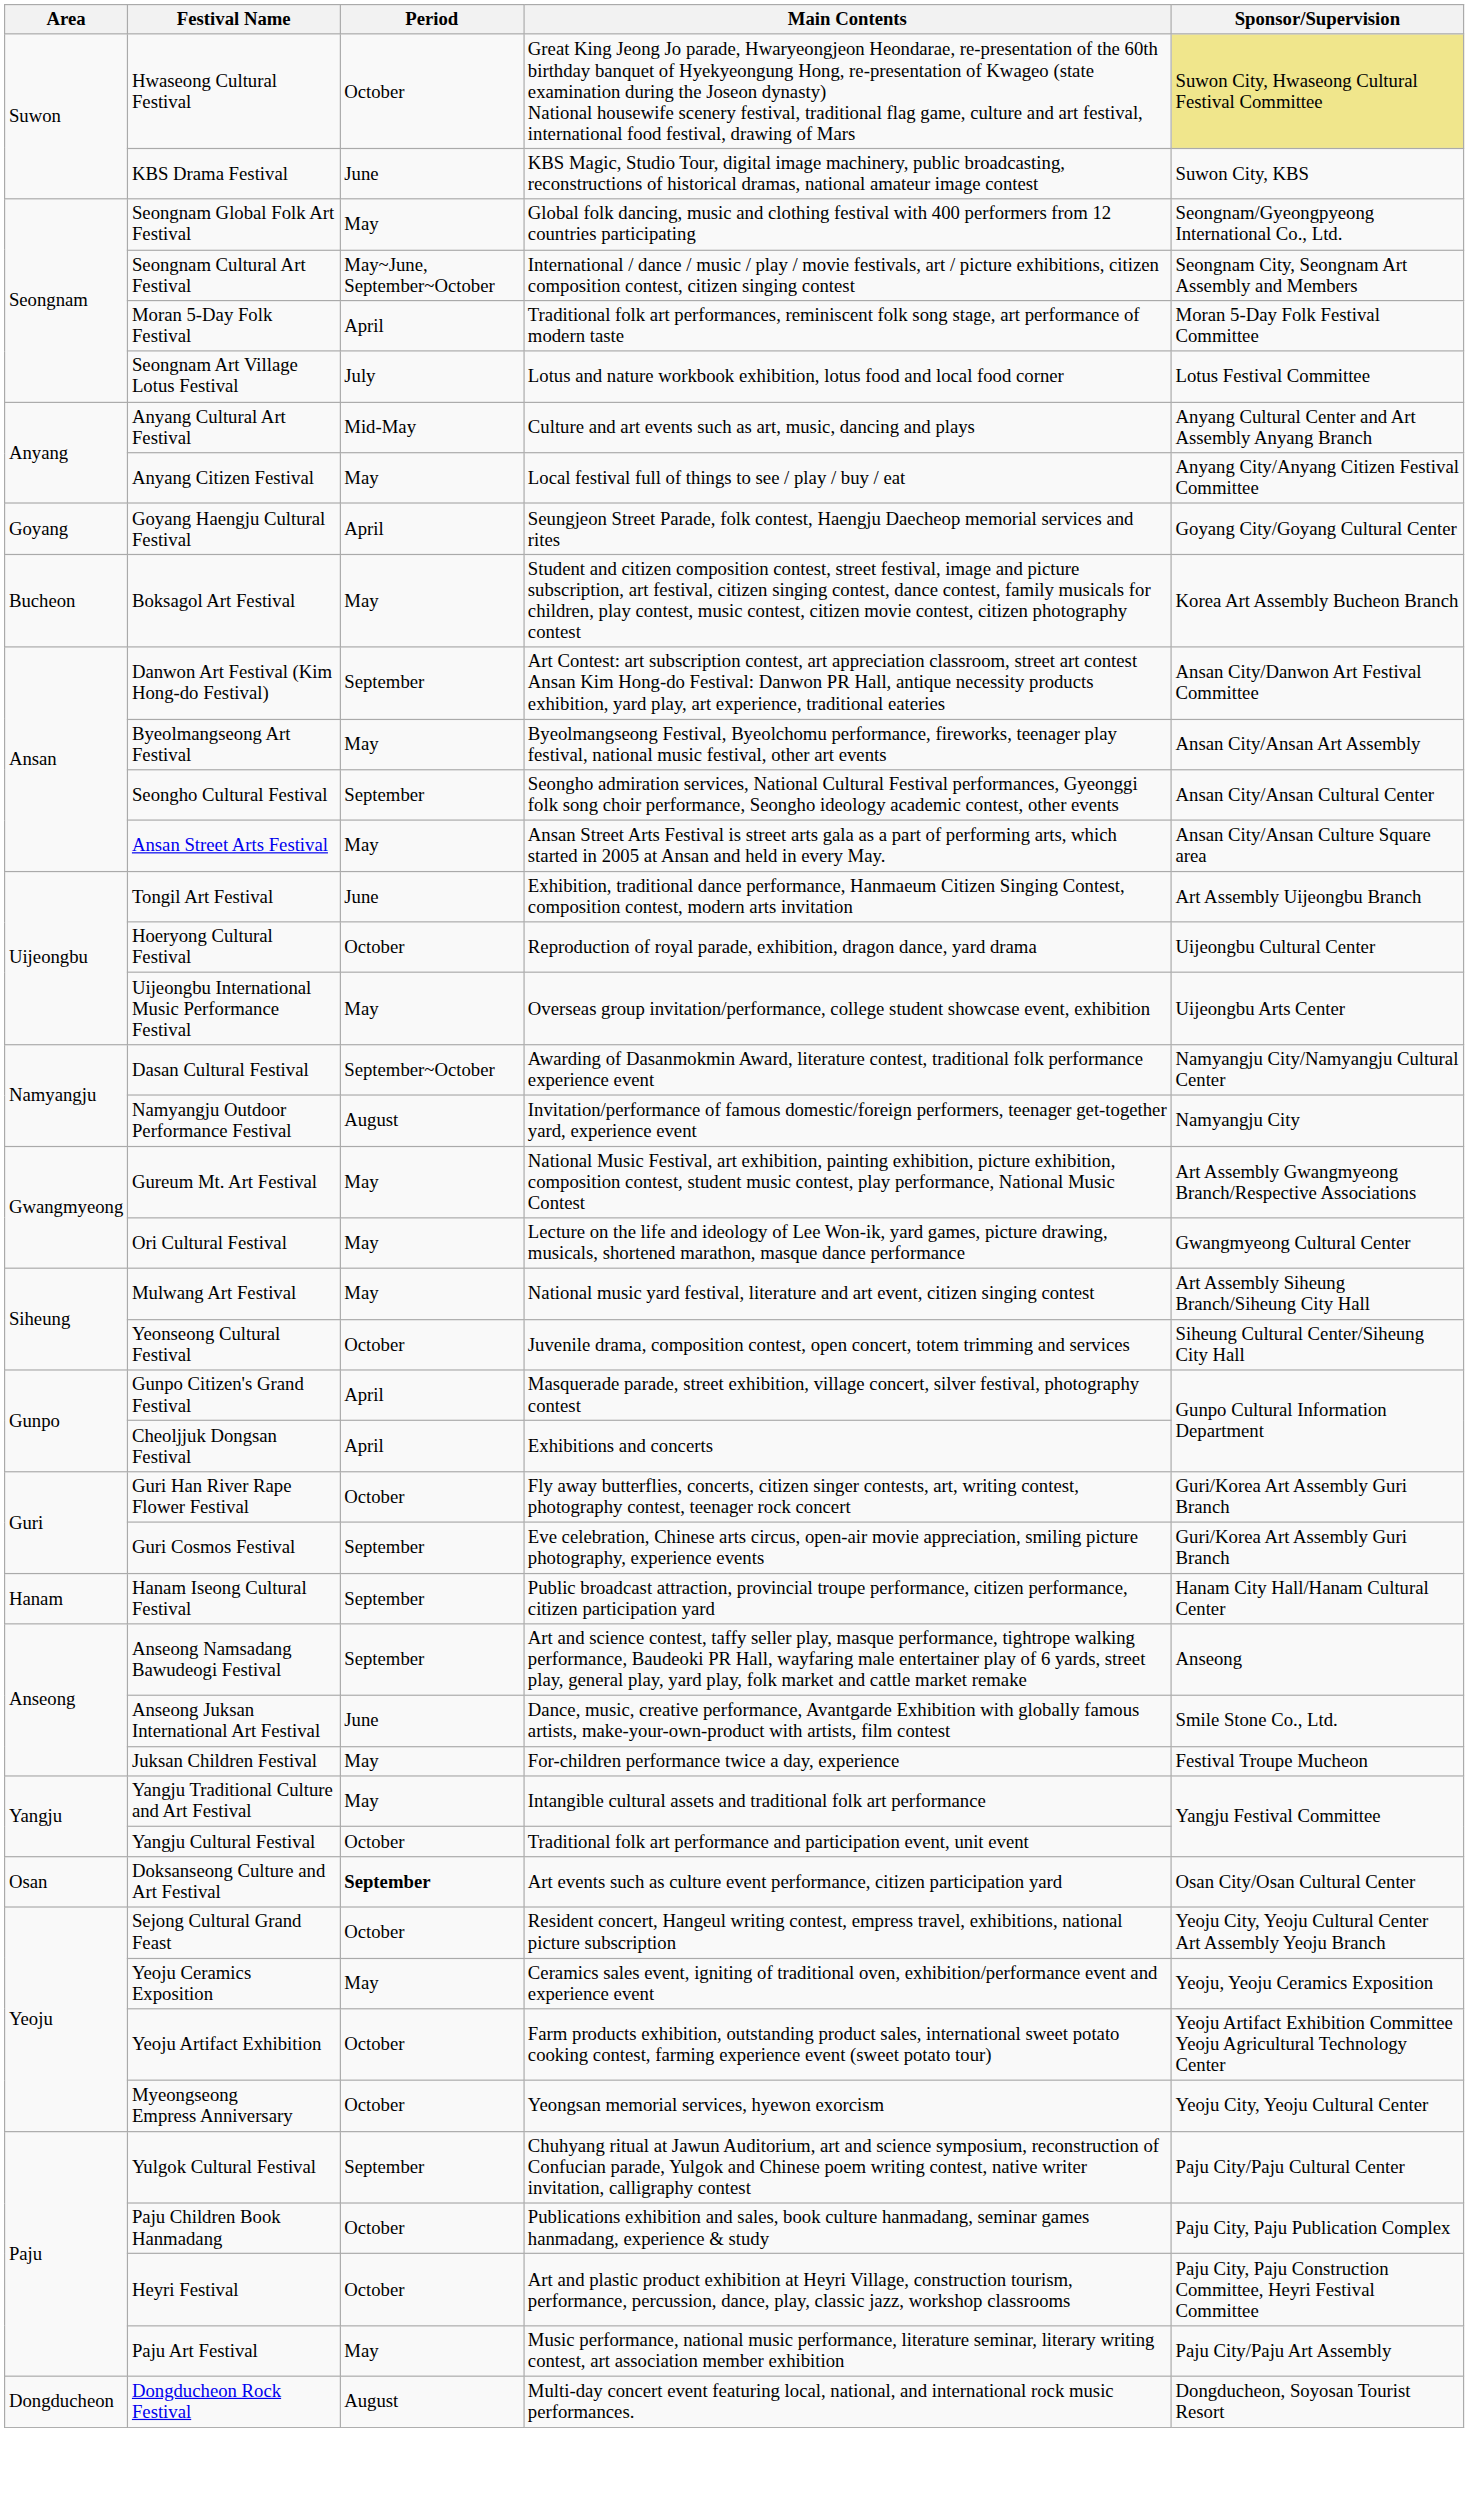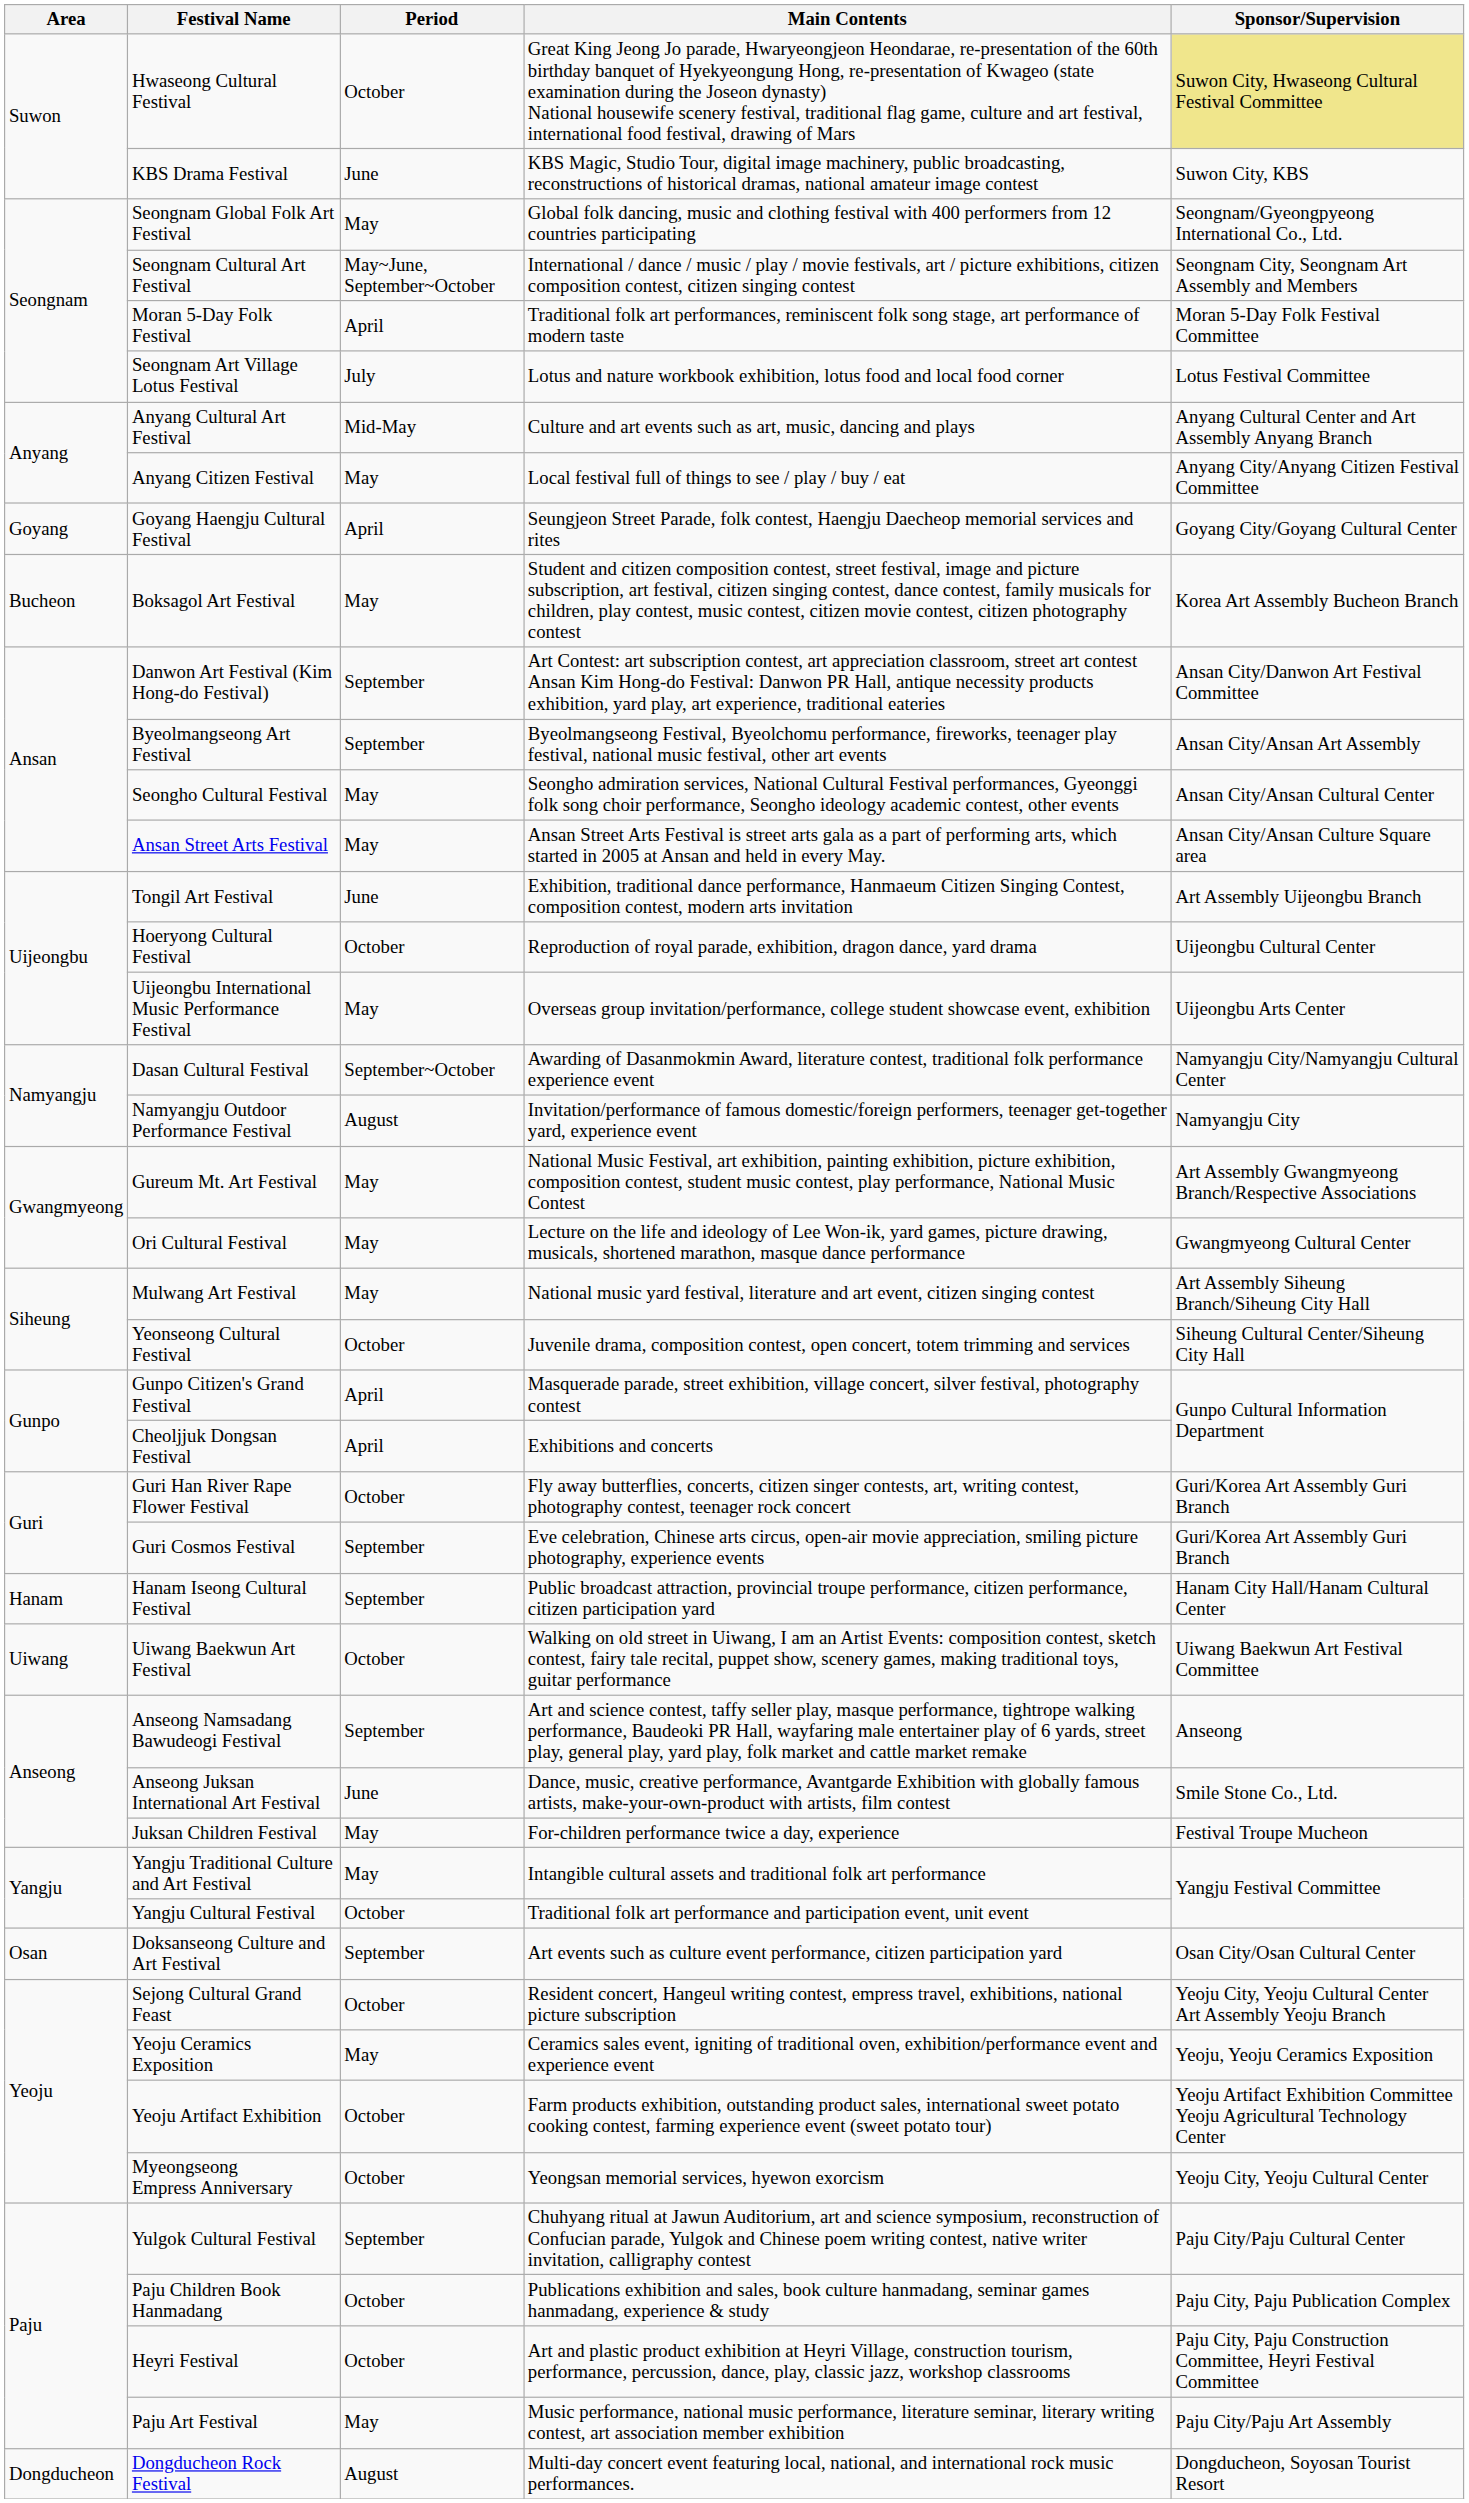 <table class="wikitable">
 <tr>
 <th>Area</th>
 <th>Festival Name</th>
 <th>Period</th>
 <th>Main Contents</th>
 <th>Sponsor/Supervision</th>
 </tr>
 <tr>
 <td rowspan="2">Suwon</td>
 <td>Hwaseong Cultural Festival</td>
 <td>October</td>
 <td>Great King Jeong Jo parade, Hwaryeongjeon Heondarae, re-presentation of the 60th birthday banquet of Hyekyeongung Hong, re-presentation of Kwageo (state examination during the Joseon dynasty)<br>National housewife scenery festival, traditional flag game, culture and art festival, international food festival, drawing of Mars</td>
 <td style="background: khaki;">Suwon City, Hwaseong Cultural Festival Committee</td>
 </tr>
 <tr>
 <td>KBS Drama Festival</td>
 <td>June</td>
 <td>KBS Magic, Studio Tour, digital image machinery, public broadcasting, reconstructions of historical dramas, national amateur image contest</td>
 <td>Suwon City, KBS</td>
 </tr>
 <tr>
 <td rowspan="4">Seongnam</td>
 <td>Seongnam Global Folk Art Festival</td>
 <td>May</td>
 <td>Global folk dancing, music and clothing festival with 400 performers from 12 countries participating</td>
 <td>Seongnam/Gyeongpyeong International Co., Ltd.</td>
 </tr>
 <tr>
 <td>Seongnam Cultural Art Festival</td>
 <td>May~June, September~October</td>
 <td>International / dance / music / play / movie festivals, art / picture exhibitions, citizen composition contest, citizen singing contest</td>
 <td>Seongnam City, Seongnam Art Assembly and Members</td>
 </tr>
 <tr>
 <td>Moran 5-Day Folk Festival</td>
 <td>April</td>
 <td>Traditional folk art performances, reminiscent folk song stage, art performance of modern taste</td>
 <td>Moran 5-Day Folk Festival Committee</td>
 </tr>
 <tr>
 <td>Seongnam Art Village Lotus Festival</td>
 <td>July</td>
 <td>Lotus and nature workbook exhibition, lotus food and local food corner</td>
 <td>Lotus Festival Committee</td>
 </tr>
 <tr>
 <td rowspan="2">Anyang</td>
 <td>Anyang Cultural Art Festival</td>
 <td>Mid-May</td>
 <td>Culture and art events such as art, music, dancing and plays</td>
 <td>Anyang Cultural Center and Art Assembly Anyang Branch</td>
 </tr>
 <tr>
 <td>Anyang Citizen Festival</td>
 <td>May</td>
 <td>Local festival full of things to see / play / buy / eat</td>
 <td>Anyang City/Anyang Citizen Festival Committee</td>
 </tr>
 <tr>
 <td>Goyang</td>
 <td>Goyang Haengju Cultural Festival</td>
 <td>April</td>
 <td>Seungjeon Street Parade, folk contest, Haengju Daecheop memorial services and rites</td>
 <td>Goyang City/Goyang Cultural Center</td>
 </tr>
 <tr>
 <td>Bucheon</td>
 <td>Boksagol Art Festival</td>
 <td>May</td>
 <td>Student and citizen composition contest, street festival, image and picture subscription, art festival, citizen singing contest, dance contest, family musicals for children, play contest, music contest, citizen movie contest, citizen photography contest</td>
 <td>Korea Art Assembly Bucheon Branch</td>
 </tr>
 <tr>
 <td rowspan="4">Ansan</td>
 <td>Danwon Art Festival (Kim Hong-do Festival)</td>
 <td>September</td>
 <td>Art Contest: art subscription contest, art appreciation classroom, street art contest<br>Ansan Kim Hong-do Festival: Danwon PR Hall, antique necessity products exhibition, yard play, art experience, traditional eateries</td>
 <td>Ansan City/Danwon Art Festival Committee</td>
 </tr>
 <tr>
 <td>Byeolmangseong Art Festival</td>
-<td>May</td>
+<td>September</td>
 <td>Byeolmangseong Festival, Byeolchomu performance, fireworks, teenager play festival, national music festival, other art events</td>
 <td>Ansan City/Ansan Art Assembly</td>
 </tr>
 <tr>
 <td>Seongho Cultural Festival</td>
-<td>September</td>
+<td>May</td>
 <td>Seongho admiration services, National Cultural Festival performances, Gyeonggi folk song choir performance, Seongho ideology academic contest, other events</td>
 <td>Ansan City/Ansan Cultural Center</td>
 </tr>
 <tr>
 <td><a href='#'>Ansan Street Arts Festival</a></td>
 <td>May</td>
 <td>Ansan Street Arts Festival is street arts gala as a part of performing arts, which started in 2005 at Ansan and held in every May.</td>
 <td>Ansan City/Ansan Culture Square area</td>
 </tr>
 <tr>
 <td rowspan="3">Uijeongbu</td>
 <td>Tongil Art Festival</td>
 <td>June</td>
 <td>Exhibition, traditional dance performance, Hanmaeum Citizen Singing Contest, composition contest, modern arts invitation</td>
 <td>Art Assembly Uijeongbu Branch</td>
 </tr>
 <tr>
 <td>Hoeryong Cultural Festival</td>
 <td>October</td>
 <td>Reproduction of royal parade, exhibition, dragon dance, yard drama</td>
 <td>Uijeongbu Cultural Center</td>
 </tr>
 <tr>
 <td>Uijeongbu International Music Performance Festival</td>
 <td>May</td>
 <td>Overseas group invitation/performance, college student showcase event, exhibition</td>
 <td>Uijeongbu Arts Center</td>
 </tr>
 <tr>
 <td rowspan="2">Namyangju</td>
 <td>Dasan Cultural Festival</td>
 <td>September~October</td>
 <td>Awarding of Dasanmokmin Award, literature contest, traditional folk performance experience event</td>
 <td>Namyangju City/Namyangju Cultural Center</td>
 </tr>
 <tr>
 <td>Namyangju Outdoor Performance Festival</td>
 <td>August</td>
 <td>Invitation/performance of famous domestic/foreign performers, teenager get-together yard, experience event</td>
 <td>Namyangju City</td>
 </tr>
 <tr>
 <td rowspan="2">Gwangmyeong</td>
 <td>Gureum Mt. Art Festival</td>
 <td>May</td>
 <td>National Music Festival, art exhibition, painting exhibition, picture exhibition, composition contest, student music contest, play performance, National Music Contest</td>
 <td>Art Assembly Gwangmyeong Branch/Respective Associations</td>
 </tr>
 <tr>
 <td>Ori Cultural Festival</td>
 <td>May</td>
 <td>Lecture on the life and ideology of Lee Won-ik, yard games, picture drawing, musicals, shortened marathon, masque dance performance</td>
 <td>Gwangmyeong Cultural Center</td>
 </tr>
 <tr>
 <td rowspan="2">Siheung</td>
 <td>Mulwang Art Festival</td>
 <td>May</td>
 <td>National music yard festival, literature and art event, citizen singing contest</td>
 <td>Art Assembly Siheung Branch/Siheung City Hall</td>
 </tr>
 <tr>
 <td>Yeonseong Cultural Festival</td>
 <td>October</td>
 <td>Juvenile drama, composition contest, open concert, totem trimming and services</td>
 <td>Siheung Cultural Center/Siheung City Hall</td>
 </tr>
 <tr>
 <td rowspan="2">Gunpo</td>
 <td>Gunpo Citizen's Grand Festival</td>
 <td>April</td>
 <td>Masquerade parade, street exhibition, village concert, silver festival, photography contest</td>
 <td rowspan="2">Gunpo Cultural Information Department</td>
 </tr>
 <tr>
 <td>Cheoljjuk Dongsan Festival</td>
 <td>April</td>
 <td>Exhibitions and concerts</td>
 </tr>
 <tr>
 <td rowspan="2">Guri</td>
 <td>Guri Han River Rape Flower Festival</td>
 <td>October</td>
 <td>Fly away butterflies, concerts, citizen singer contests, art, writing contest, photography contest, teenager rock concert</td>
 <td>Guri/Korea Art Assembly Guri Branch</td>
 </tr>
 <tr>
 <td>Guri Cosmos Festival</td>
 <td>September</td>
 <td>Eve celebration, Chinese arts circus, open-air movie appreciation, smiling picture photography, experience events</td>
 <td>Guri/Korea Art Assembly Guri Branch</td>
 </tr>
 <tr>
 <td>Hanam</td>
 <td>Hanam Iseong Cultural Festival</td>
 <td>September</td>
 <td>Public broadcast attraction, provincial troupe performance, citizen performance, citizen participation yard</td>
 <td>Hanam City Hall/Hanam Cultural Center</td>
 </tr>
 <tr>
+<td>Uiwang</td>
+<td>Uiwang Baekwun Art Festival</td>
+<td>October</td>
+<td>Walking on old street in Uiwang, I am an Artist Events: composition contest, sketch contest, fairy tale recital, puppet show, scenery games, making traditional toys, guitar performance</td>
+<td>Uiwang Baekwun Art Festival Committee</td>
+</tr>
+<tr>
 <td rowspan="3">Anseong</td>
 <td>Anseong Namsadang Bawudeogi Festival</td>
 <td>September</td>
 <td>Art and science contest, taffy seller play, masque performance, tightrope walking performance, Baudeoki PR Hall, wayfaring male entertainer play of 6 yards, street play, general play, yard play, folk market and cattle market remake</td>
 <td>Anseong</td>
 </tr>
 <tr>
 <td>Anseong Juksan International Art Festival</td>
 <td>June</td>
 <td>Dance, music, creative performance, Avantgarde Exhibition with globally famous artists, make-your-own-product with artists, film contest</td>
 <td>Smile Stone Co., Ltd.</td>
 </tr>
 <tr>
 <td>Juksan Children Festival</td>
 <td>May</td>
 <td>For-children performance twice a day, experience</td>
 <td>Festival Troupe Mucheon</td>
 </tr>
 <tr>
 <td rowspan="2">Yangju</td>
 <td>Yangju Traditional Culture and Art Festival</td>
 <td>May</td>
 <td>Intangible cultural assets and traditional folk art performance</td>
 <td rowspan="2">Yangju Festival Committee</td>
 </tr>
 <tr>
 <td>Yangju Cultural Festival</td>
 <td>October</td>
 <td>Traditional folk art performance and participation event, unit event</td>
 </tr>
 <tr>
 <td>Osan</td>
 <td>Doksanseong Culture and Art Festival</td>
-<td><strong>September</strong></td>
+<td>September</td>
 <td>Art events such as culture event performance, citizen participation yard</td>
 <td>Osan City/Osan Cultural Center</td>
 </tr>
 <tr>
 <td rowspan="4">Yeoju</td>
 <td>Sejong Cultural Grand Feast</td>
 <td>October</td>
 <td>Resident concert, Hangeul writing contest, empress travel, exhibitions, national picture subscription</td>
 <td>Yeoju City, Yeoju Cultural Center<br>Art Assembly Yeoju Branch</td>
 </tr>
 <tr>
 <td>Yeoju Ceramics Exposition</td>
 <td>May</td>
 <td>Ceramics sales event, igniting of traditional oven, exhibition/performance event and experience event</td>
 <td>Yeoju, Yeoju Ceramics Exposition</td>
 </tr>
 <tr>
 <td>Yeoju Artifact Exhibition</td>
 <td>October</td>
 <td>Farm products exhibition, outstanding product sales, international sweet potato cooking contest, farming experience event (sweet potato tour)</td>
 <td>Yeoju Artifact Exhibition Committee<br>Yeoju Agricultural Technology Center</td>
 </tr>
 <tr>
 <td>Myeongseong<br>Empress Anniversary</td>
 <td>October</td>
 <td>Yeongsan memorial services, hyewon exorcism</td>
 <td>Yeoju City, Yeoju Cultural Center</td>
 </tr>
 <tr>
 <td rowspan="4">Paju</td>
 <td>Yulgok Cultural Festival</td>
 <td>September</td>
 <td>Chuhyang ritual at Jawun Auditorium, art and science symposium, reconstruction of Confucian parade, Yulgok and Chinese poem writing contest, native writer invitation, calligraphy contest</td>
 <td>Paju City/Paju Cultural Center</td>
 </tr>
 <tr>
 <td>Paju Children Book Hanmadang</td>
 <td>October</td>
 <td>Publications exhibition and sales, book culture hanmadang, seminar games hanmadang, experience & study</td>
 <td>Paju City, Paju Publication Complex</td>
 </tr>
 <tr>
 <td>Heyri Festival</td>
 <td>October</td>
 <td>Art and plastic product exhibition at Heyri Village, construction tourism, performance, percussion, dance, play, classic jazz, workshop classrooms</td>
 <td>Paju City, Paju Construction Committee, Heyri Festival Committee</td>
 </tr>
 <tr>
 <td>Paju Art Festival</td>
 <td>May</td>
 <td>Music performance, national music performance, literature seminar, literary writing contest, art association member exhibition</td>
 <td>Paju City/Paju Art Assembly</td>
 </tr>
 <tr>
 <td>Dongducheon</td>
 <td><a href='#'>Dongducheon Rock Festival</a></td>
 <td>August</td>
 <td>Multi-day concert event featuring local, national, and international rock music performances.</td>
 <td>Dongducheon, Soyosan Tourist Resort</td>
 </tr>
 </table>
